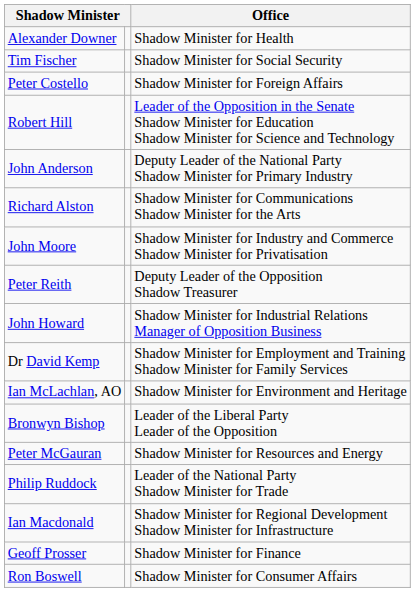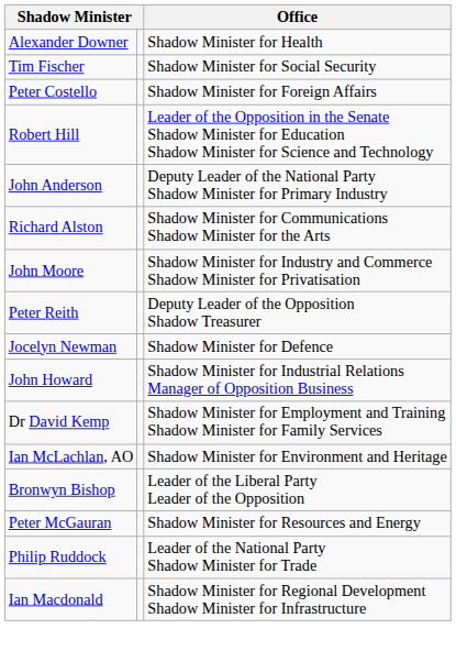 <table class="wikitable">
 <tr>
 <th colspan="2">Shadow Minister</th>
 <th>Office</th>
 </tr>
 <tr>
 <td><a href='#'>Alexander Downer</a></td>
 <td></td>
 <td>Shadow Minister for Health</td>
 </tr>
 <tr>
 <td><a href='#'>Tim Fischer</a></td>
 <td></td>
 <td>Shadow Minister for Social Security</td>
 </tr>
 <tr>
 <td><a href='#'>Peter Costello</a></td>
 <td></td>
 <td>Shadow Minister for Foreign Affairs</td>
 </tr>
 <tr>
 <td><a href='#'>Robert Hill</a></td>
 <td></td>
 <td><a href='#'>Leader of the Opposition in the Senate</a><br>Shadow Minister for Education<br>Shadow Minister for Science and Technology</td>
 </tr>
 <tr>
 <td><a href='#'>John Anderson</a></td>
 <td></td>
 <td>Deputy Leader of the National Party<br>Shadow Minister for Primary Industry</td>
 </tr>
 <tr>
 <td><a href='#'>Richard Alston</a></td>
 <td></td>
 <td>Shadow Minister for Communications<br>Shadow Minister for the Arts</td>
 </tr>
 <tr>
 <td><a href='#'>John Moore</a></td>
 <td></td>
 <td>Shadow Minister for Industry and Commerce<br>Shadow Minister for Privatisation</td>
 </tr>
 <tr>
 <td><a href='#'>Peter Reith</a></td>
 <td></td>
 <td>Deputy Leader of the Opposition<br>Shadow Treasurer</td>
 </tr>
 <tr>
+<td><a href='#'>Jocelyn Newman</a></td>
+<td></td>
+<td>Shadow Minister for Defence</td>
+</tr>
+<tr>
 <td><a href='#'>John Howard</a></td>
 <td></td>
 <td>Shadow Minister for Industrial Relations<br><a href='#'>Manager of Opposition Business</a></td>
 </tr>
 <tr>
 <td>Dr <a href='#'>David Kemp</a></td>
 <td></td>
 <td>Shadow Minister for Employment and Training<br>Shadow Minister for Family Services</td>
 </tr>
 <tr>
 <td><a href='#'>Ian McLachlan</a>, AO</td>
 <td></td>
 <td>Shadow Minister for Environment and Heritage</td>
 </tr>
 <tr>
 <td><a href='#'>Bronwyn Bishop</a></td>
 <td></td>
 <td>Leader of the Liberal Party<br>Leader of the Opposition</td>
 </tr>
 <tr>
 <td><a href='#'>Peter McGauran</a></td>
 <td></td>
 <td>Shadow Minister for Resources and Energy</td>
 </tr>
 <tr>
 <td><a href='#'>Philip Ruddock</a></td>
 <td></td>
 <td>Leader of the National Party<br>Shadow Minister for Trade</td>
 </tr>
 <tr>
 <td><a href='#'>Ian Macdonald</a></td>
 <td></td>
 <td>Shadow Minister for Regional Development<br>Shadow Minister for Infrastructure</td>
 </tr>
-<tr>
-<td><a href='#'>Geoff Prosser</a></td>
-<td></td>
-<td>Shadow Minister for Finance</td>
-</tr>
-<tr>
-<td><a href='#'>Ron Boswell</a></td>
-<td></td>
-<td>Shadow Minister for Consumer Affairs</td>
-</tr>
 </table>
